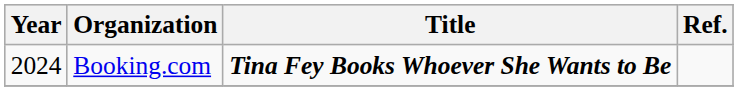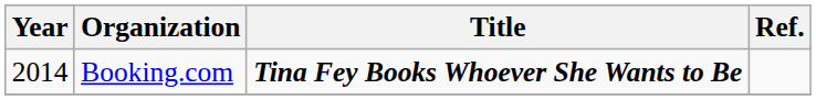 <table class="wikitable">
 <tr>
 <th>Year</th>
 <th>Organization</th>
 <th>Title</th>
 <th>Ref.</th>
 </tr>
 <tr>
-<td>2024</td>
+<td>2014</td>
 <td><a href='#'>Booking.com</a></td>
 <td><strong><em>Tina Fey Books Whoever She Wants to Be</em></strong></td>
 <td></td>
 </tr>
 <tr>
 </tr>
 </table>
